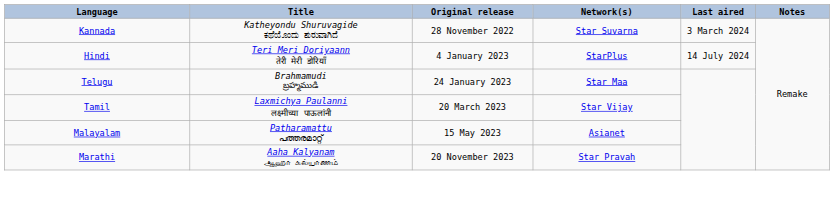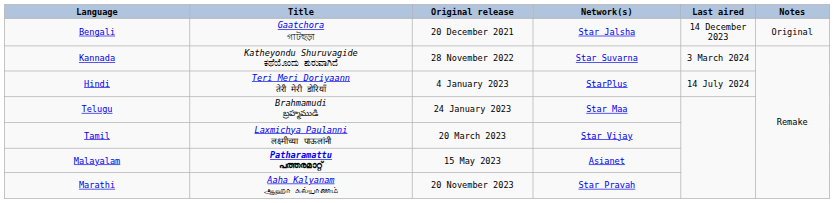 <table class="wikitable" style="text-align:center;">
 <tr>
 <th style="background:LightSteelBlue; width:20%;">Language</th>
 <th style="background:LightSteelBlue; width:24%;">Title</th>
 <th style="background:LightSteelBlue; width:13%;">Original release</th>
 <th style="background:LightSteelBlue; width:16%;">Network(s)</th>
 <th style="background:LightSteelBlue; width:8%;">Last aired</th>
 <th style="background:LightSteelBlue; width:8%;">Notes</th>
+</tr>
+<tr>
+<td><a href='#'>Bengali</a></td>
+<td><em><a href='#'>Gaatchora</a></em> <br> গাটছড়া</td>
+<td>20 December 2021</td>
+<td><a href='#'>Star Jalsha</a></td>
+<td>14 December 2023</td>
+<td>Original</td>
 </tr>
 <tr>
 <td><a href='#'>Kannada</a></td>
 <td><em>Katheyondu Shuruvagide</em> <br> ಕಥೆಯೊಂದು ಶುರುವಾಗಿದೆ</td>
 <td>28 November 2022</td>
 <td><a href='#'>Star Suvarna</a></td>
 <td>3 March 2024</td>
 <td rowspan="6">Remake</td>
 </tr>
 <tr>
 <td><a href='#'>Hindi</a></td>
 <td><em><a href='#'>Teri Meri Doriyaann</a></em> <br> तेरी मेरी डोरियाँ</td>
 <td>4 January 2023</td>
 <td><a href='#'>StarPlus</a></td>
 <td>14 July 2024</td>
 </tr>
 <tr>
 <td><a href='#'>Telugu</a></td>
 <td><em>Brahmamudi</em> <br> బ్రహ్మముడి</td>
 <td>24 January 2023</td>
 <td><a href='#'>Star Maa</a></td>
 </tr>
 <tr>
 <td><a href='#'>Tamil</a></td>
 <td><em><a href='#'>Laxmichya Paulanni</a></em> <br> लक्ष्मीच्या पाऊलांनी</td>
 <td>20 March 2023</td>
 <td><a href='#'>Star Vijay</a></td>
 </tr>
 <tr>
 <td><a href='#'>Malayalam</a></td>
-<td><em><a href='#'>Patharamattu</a></em> <br> പത്തരമാറ്റ്</td>
+<td><strong><em><a href='#'>Patharamattu</a></em> <br> പത്തരമാറ്റ്</strong></td>
 <td>15 May 2023</td>
 <td><a href='#'>Asianet</a></td>
 </tr>
 <tr>
 <td><a href='#'>Marathi</a></td>
 <td><em><a href='#'>Aaha Kalyanam</a></em> <br> ஆஹா கல்யாணம்</td>
 <td>20 November 2023</td>
 <td><a href='#'>Star Pravah</a></td>
 </tr>
 </table>
